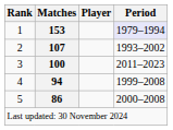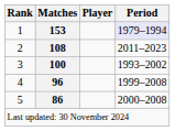 <table class="wikitable plainrowheaders sortable">
 <tr>
 <th scope=col>Rank</th>
 <th scope=col>Matches</th>
 <th scope=col>Player</th>
 <th scope=col>Period</th>
 </tr>
 <tr>
 <td align=center>1</td>
 <th scope=row style=text-align:center;>153</th>
 <td></td>
 <td style="background: lavender;">1979–1994</td>
 </tr>
 <tr>
 <td align=center>2</td>
-<th scope=row style=text-align:center;>107</th>
+<th scope=row style=text-align:center;>108</th>
 <td></td>
-<td>1993–2002</td>
+<td>2011–2023</td>
 </tr>
 <tr>
 <td align=center>3</td>
 <th scope=row style=text-align:center;>100</th>
 <td></td>
-<td>2011–2023</td>
+<td>1993–2002</td>
 </tr>
 <tr>
 <td align=center>4</td>
-<th scope=row style=text-align:center;>94</th>
+<th scope=row style=text-align:center;>96</th>
 <td></td>
 <td>1999–2008</td>
 </tr>
 <tr>
 <td align=center>5</td>
 <th scope=row style=text-align:center;>86</th>
 <td></td>
 <td>2000–2008</td>
 </tr>
 <tr class=sortbottom>
 <td colspan=4><small>Last updated: 30 November 2024</small></td>
 </tr>
 </table>
